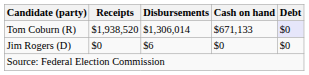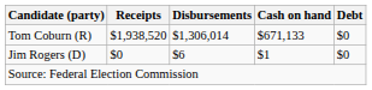 <table class="wikitable sortable">
 <tr>
 <th>Candidate (party)</th>
 <th>Receipts</th>
 <th>Disbursements</th>
 <th>Cash on hand</th>
 <th>Debt</th>
 </tr>
 <tr>
 <td>Tom Coburn (R)</td>
 <td>$1,938,520</td>
 <td>$1,306,014</td>
 <td>$671,133</td>
-<td style="background: lavender;">$0</td>
+<td>$0</td>
 </tr>
 <tr>
 <td>Jim Rogers (D)</td>
 <td>$0</td>
 <td>$6</td>
-<td>$0</td>
+<td>$1</td>
 <td>$0</td>
 </tr>
 <tr>
 <td colspan=5>Source: Federal Election Commission</td>
 </tr>
 </table>
